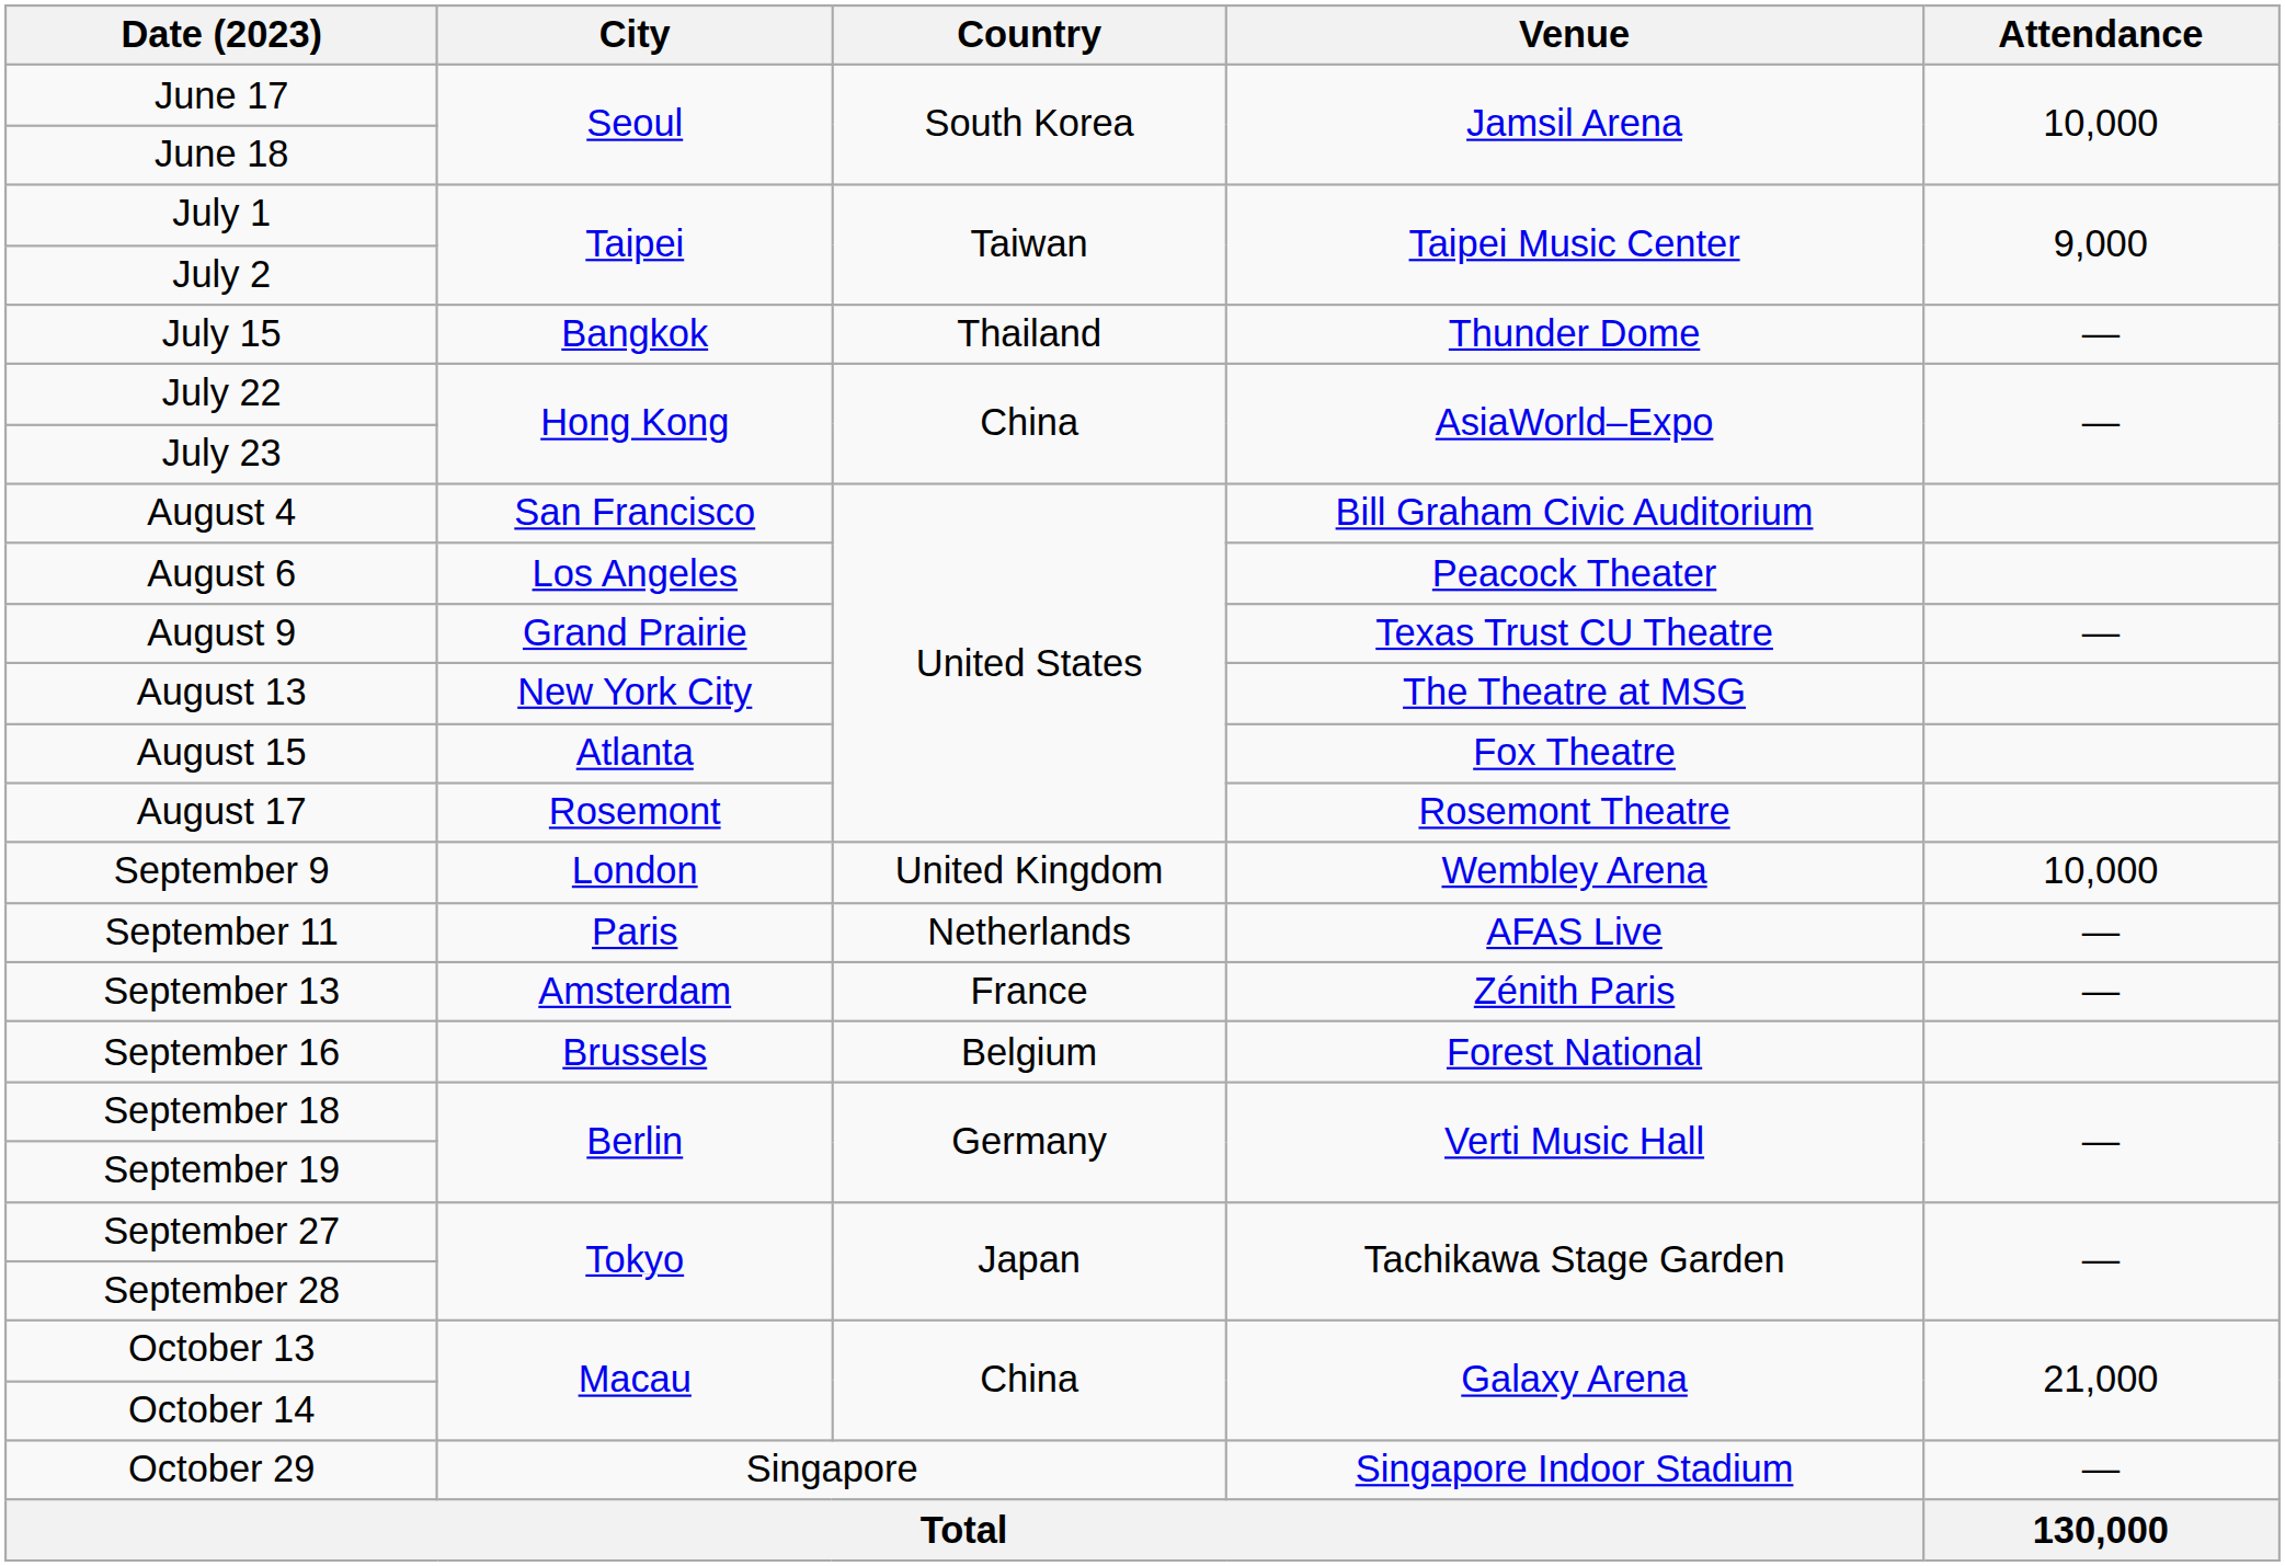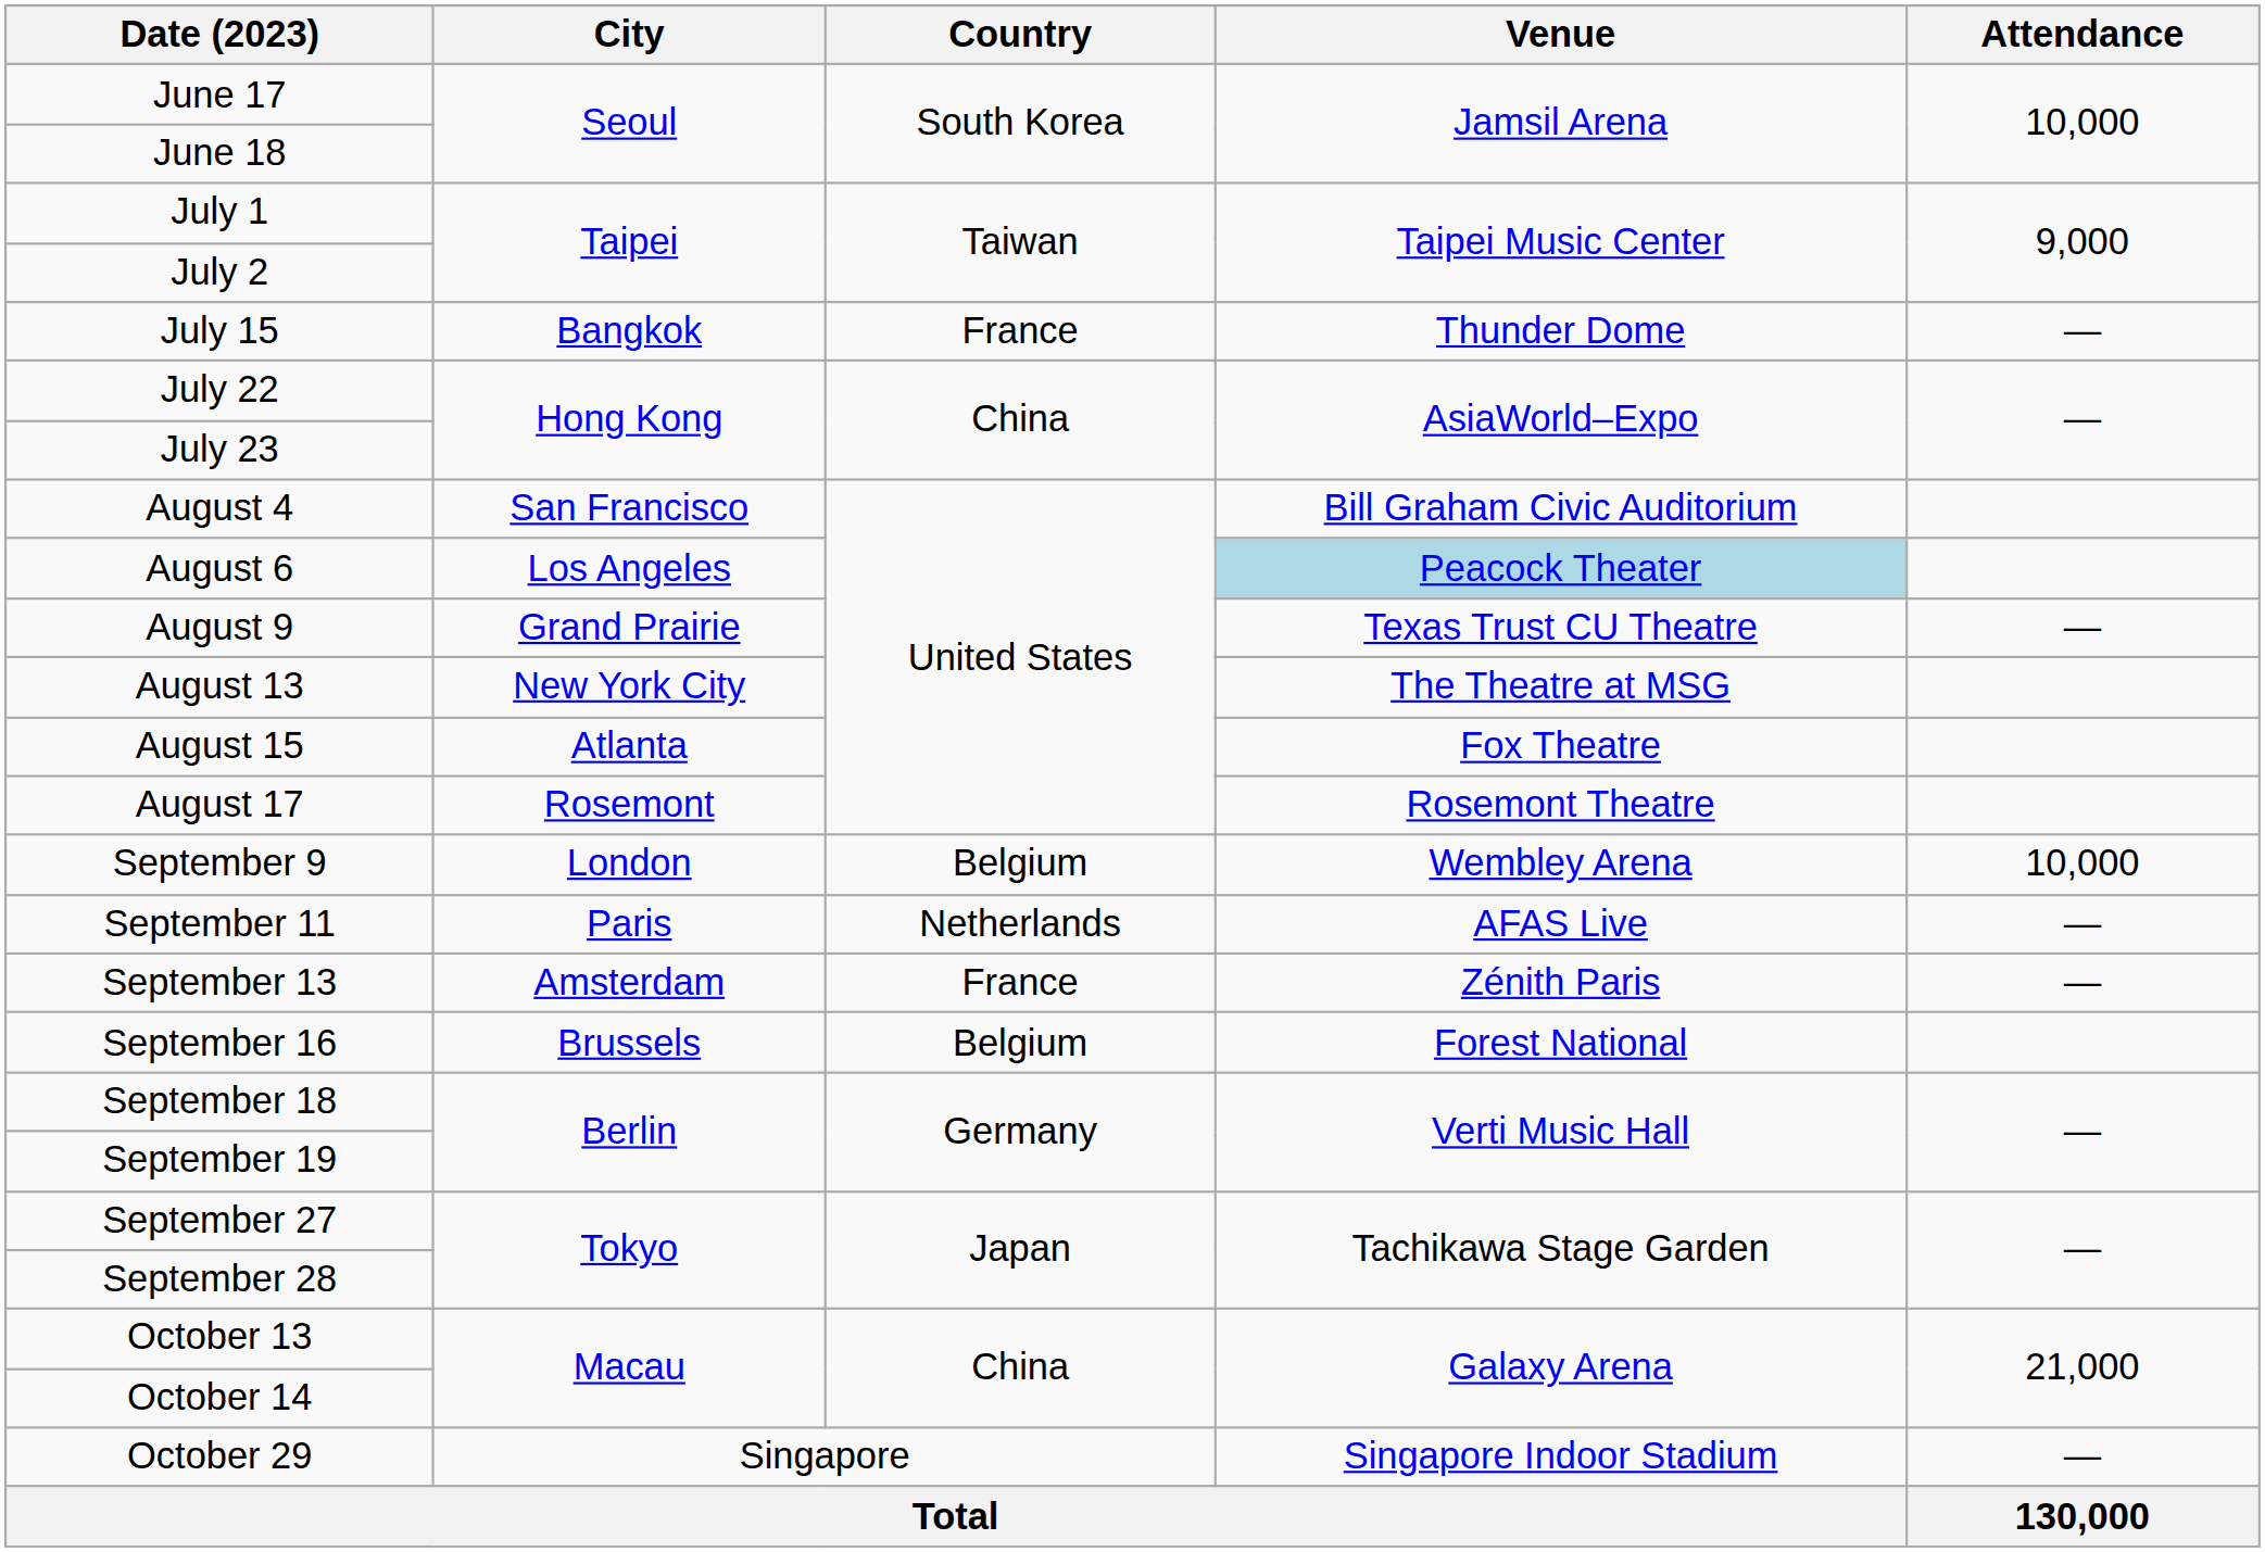 <table class="wikitable plainrowheaders" style="text-align:center;">
 <tr>
 <th scope="col" style="width:11em;">Date (2023)</th>
 <th scope="col" style="width:10em;">City</th>
 <th scope="col" style="width:10em;">Country</th>
 <th scope="col" style="width:18em;">Venue</th>
 <th scope="col" style="width:9em;">Attendance</th>
 </tr>
 <tr>
 <td>June 17</td>
 <td rowspan="2"><a href='#'>Seoul</a></td>
 <td rowspan="2">South Korea</td>
 <td rowspan="2"><a href='#'>Jamsil Arena</a></td>
 <td rowspan="2">10,000</td>
 </tr>
 <tr>
 <td>June 18</td>
 </tr>
 <tr>
 <td>July 1</td>
 <td rowspan="2"><a href='#'>Taipei</a></td>
 <td rowspan="2">Taiwan</td>
 <td rowspan="2"><a href='#'>Taipei Music Center</a></td>
 <td rowspan="2">9,000</td>
 </tr>
 <tr>
 <td>July 2</td>
 </tr>
 <tr>
 <td>July 15</td>
 <td><a href='#'>Bangkok</a></td>
-<td>Thailand</td>
+<td>France</td>
 <td><a href='#'>Thunder Dome</a></td>
 <td>—</td>
 </tr>
 <tr>
 <td>July 22</td>
 <td rowspan="2"><a href='#'>Hong Kong</a></td>
 <td rowspan="2">China</td>
 <td rowspan="2"><a href='#'>AsiaWorld–Expo</a></td>
 <td rowspan="2">—</td>
 </tr>
 <tr>
 <td>July 23</td>
 </tr>
 <tr>
 <td>August 4</td>
 <td><a href='#'>San Francisco</a></td>
 <td rowspan="6">United States</td>
 <td><a href='#'>Bill Graham Civic Auditorium</a></td>
 <td></td>
 </tr>
 <tr>
 <td>August 6</td>
 <td><a href='#'>Los Angeles</a></td>
-<td><a href='#'>Peacock Theater</a></td>
+<td style="background: lightblue;"><a href='#'>Peacock Theater</a></td>
 <td></td>
 </tr>
 <tr>
 <td>August 9</td>
 <td><a href='#'>Grand Prairie</a></td>
 <td><a href='#'>Texas Trust CU Theatre</a></td>
 <td>—</td>
 </tr>
 <tr>
 <td>August 13</td>
 <td><a href='#'>New York City</a></td>
 <td><a href='#'>The Theatre at MSG</a></td>
 <td></td>
 </tr>
 <tr>
 <td>August 15</td>
 <td><a href='#'>Atlanta</a></td>
 <td><a href='#'>Fox Theatre</a></td>
 <td></td>
 </tr>
 <tr>
 <td>August 17</td>
 <td><a href='#'>Rosemont</a></td>
 <td><a href='#'>Rosemont Theatre</a></td>
 <td></td>
 </tr>
 <tr>
 <td>September 9</td>
 <td><a href='#'>London</a></td>
-<td>United Kingdom</td>
+<td>Belgium</td>
 <td><a href='#'>Wembley Arena</a></td>
 <td>10,000</td>
 </tr>
 <tr>
 <td>September 11</td>
 <td><a href='#'>Paris</a></td>
 <td>Netherlands</td>
 <td><a href='#'>AFAS Live</a></td>
 <td>—</td>
 </tr>
 <tr>
 <td>September 13</td>
 <td><a href='#'>Amsterdam</a></td>
 <td>France</td>
 <td><a href='#'>Zénith Paris</a></td>
 <td>—</td>
 </tr>
 <tr>
 <td>September 16</td>
 <td><a href='#'>Brussels</a></td>
 <td>Belgium</td>
 <td><a href='#'>Forest National</a></td>
 <td></td>
 </tr>
 <tr>
 <td>September 18</td>
 <td rowspan="2"><a href='#'>Berlin</a></td>
 <td rowspan="2">Germany</td>
 <td rowspan="2"><a href='#'>Verti Music Hall</a></td>
 <td rowspan="2">—</td>
 </tr>
 <tr>
 <td>September 19</td>
 </tr>
 <tr>
 <td>September 27</td>
 <td rowspan="2"><a href='#'>Tokyo</a></td>
 <td rowspan="2">Japan</td>
 <td rowspan="2">Tachikawa Stage Garden</td>
 <td rowspan="2">—</td>
 </tr>
 <tr>
 <td>September 28</td>
 </tr>
 <tr>
 <td>October 13</td>
 <td rowspan="2"><a href='#'>Macau</a></td>
 <td rowspan="2">China</td>
 <td rowspan="2"><a href='#'>Galaxy Arena</a></td>
 <td rowspan="2">21,000</td>
 </tr>
 <tr>
 <td>October 14</td>
 </tr>
 <tr>
 <td>October 29</td>
 <td colspan="2">Singapore</td>
 <td><a href='#'>Singapore Indoor Stadium</a></td>
 <td>—</td>
 </tr>
 <tr>
 <th colspan="4">Total</th>
 <th>130,000</th>
 </tr>
 </table>
